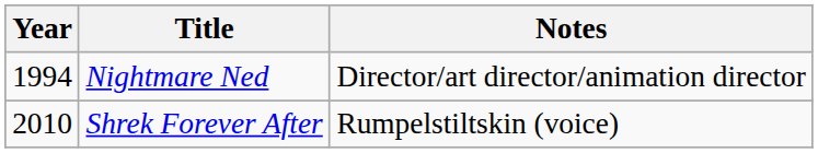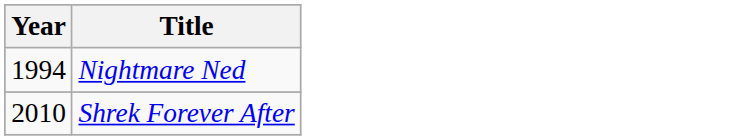 <table class="wikitable" style="font-size: 100%;">
 <tr>
 <th>Year</th>
 <th>Title</th>
-<th>Notes</th>
 </tr>
 <tr>
 <td>1994</td>
 <td><em><a href='#'>Nightmare Ned</a></em></td>
-<td>Director/art director/animation director</td>
 </tr>
 <tr>
 <td>2010</td>
 <td><em><a href='#'>Shrek Forever After</a></em></td>
-<td>Rumpelstiltskin (voice)</td>
 </tr>
 </table>
